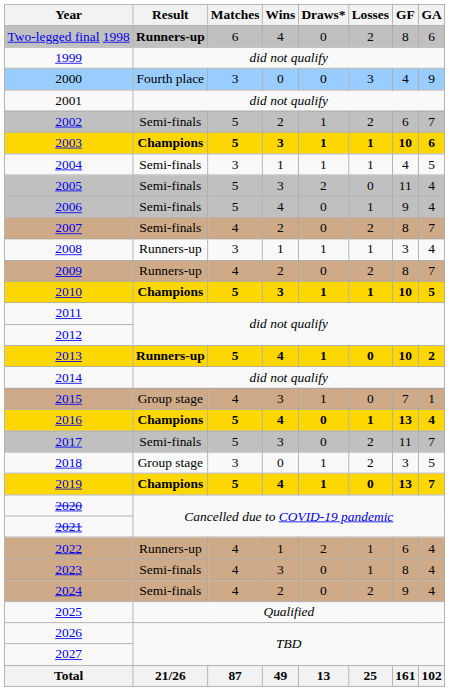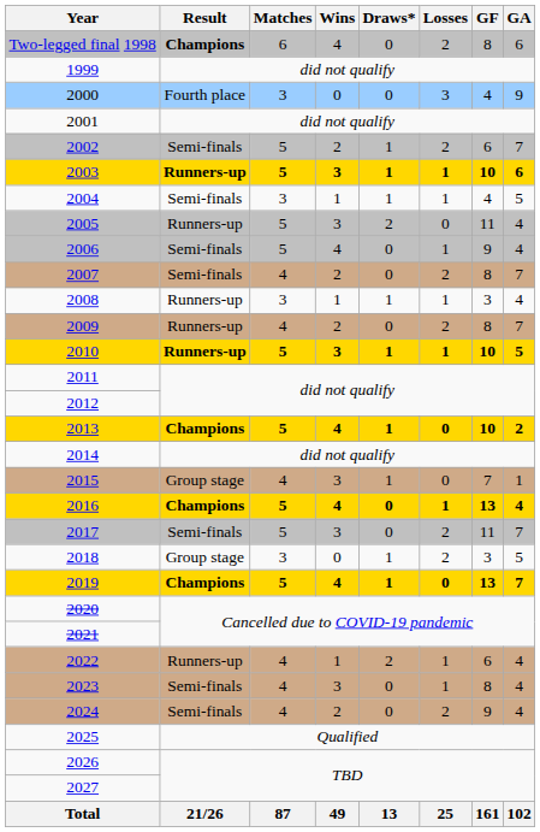 <table class="wikitable" style="text-align: center;">
 <tr>
 <th>Year</th>
 <th>Result</th>
 <th>Matches</th>
 <th>Wins</th>
 <th>Draws*</th>
 <th>Losses</th>
 <th>GF</th>
 <th>GA</th>
 </tr>
 <tr bgcolor=silver>
 <td><a href='#'>Two-legged final</a> <a href='#'>1998</a></td>
-<td><strong>Runners-up</strong></td>
+<td><strong>Champions</strong></td>
 <td>6</td>
 <td>4</td>
 <td>0</td>
 <td>2</td>
 <td>8</td>
 <td>6</td>
 </tr>
 <tr>
 <td> <a href='#'>1999</a></td>
 <td colspan=7><em>did not qualify</em></td>
 </tr>
 <tr style="background:#9acdff;">
 <td> 2000</td>
 <td>Fourth place</td>
 <td>3</td>
 <td>0</td>
 <td>0</td>
 <td>3</td>
 <td>4</td>
 <td>9</td>
 </tr>
 <tr>
 <td> 2001</td>
 <td colspan=7><em>did not qualify</em></td>
 </tr>
 <tr bgcolor=silver>
 <td> <a href='#'>2002</a></td>
 <td>Semi-finals</td>
 <td>5</td>
 <td>2</td>
 <td>1</td>
 <td>2</td>
 <td>6</td>
 <td>7</td>
 </tr>
 <tr bgcolor=gold>
 <td> <a href='#'>2003</a></td>
-<td><strong>Champions</strong></td>
+<td><strong>Runners-up</strong></td>
 <td><strong>5</strong></td>
 <td><strong>3</strong></td>
 <td><strong>1</strong></td>
 <td><strong>1</strong></td>
 <td><strong>10</strong></td>
 <td><strong>6</strong></td>
 </tr>
 <tr>
 <td> <a href='#'>2004</a></td>
 <td>Semi-finals</td>
 <td>3</td>
 <td>1</td>
 <td>1</td>
 <td>1</td>
 <td>4</td>
 <td>5</td>
 </tr>
 <tr bgcolor=silver>
 <td> <a href='#'>2005</a></td>
-<td>Semi-finals</td>
+<td>Runners-up</td>
 <td>5</td>
 <td>3</td>
 <td>2</td>
 <td>0</td>
 <td>11</td>
 <td>4</td>
 </tr>
 <tr bgcolor=silver>
 <td> <a href='#'>2006</a></td>
 <td>Semi-finals</td>
 <td>5</td>
 <td>4</td>
 <td>0</td>
 <td>1</td>
 <td>9</td>
 <td>4</td>
 </tr>
 <tr bgcolor=#CFAA88>
 <td> <a href='#'>2007</a></td>
 <td>Semi-finals</td>
 <td>4</td>
 <td>2</td>
 <td>0</td>
 <td>2</td>
 <td>8</td>
 <td>7</td>
 </tr>
 <tr>
 <td> <a href='#'>2008</a></td>
 <td>Runners-up</td>
 <td>3</td>
 <td>1</td>
 <td>1</td>
 <td>1</td>
 <td>3</td>
 <td>4</td>
 </tr>
 <tr bgcolor=#CFAA88>
 <td> <a href='#'>2009</a></td>
 <td>Runners-up</td>
 <td>4</td>
 <td>2</td>
 <td>0</td>
 <td>2</td>
 <td>8</td>
 <td>7</td>
 </tr>
 <tr bgcolor=gold>
 <td> <a href='#'>2010</a></td>
-<td><strong>Champions</strong></td>
+<td><strong>Runners-up</strong></td>
 <td><strong>5</strong></td>
 <td><strong>3</strong></td>
 <td><strong>1</strong></td>
 <td><strong>1</strong></td>
 <td><strong>10</strong></td>
 <td><strong>5</strong></td>
 </tr>
 <tr>
 <td> <a href='#'>2011</a></td>
 <td colspan=7 rowspan=2><em>did not qualify</em></td>
 </tr>
 <tr>
 <td> <a href='#'>2012</a></td>
 </tr>
 <tr bgcolor=gold>
 <td> <a href='#'>2013</a></td>
-<td><strong>Runners-up</strong></td>
+<td><strong>Champions</strong></td>
 <td><strong>5</strong></td>
 <td><strong>4</strong></td>
 <td><strong>1</strong></td>
 <td><strong>0</strong></td>
 <td><strong>10</strong></td>
 <td><strong>2</strong></td>
 </tr>
 <tr>
 <td> <a href='#'>2014</a></td>
 <td colspan=7><em>did not qualify</em></td>
 </tr>
 <tr bgcolor=#CFAA88>
 <td> <a href='#'>2015</a></td>
 <td>Group stage</td>
 <td>4</td>
 <td>3</td>
 <td>1</td>
 <td>0</td>
 <td>7</td>
 <td>1</td>
 </tr>
 <tr bgcolor=gold>
 <td> <a href='#'>2016</a></td>
 <td><strong>Champions</strong></td>
 <td><strong>5</strong></td>
 <td><strong>4</strong></td>
 <td><strong>0</strong></td>
 <td><strong>1</strong></td>
 <td><strong>13</strong></td>
 <td><strong>4</strong></td>
 </tr>
 <tr bgcolor=silver>
 <td> <a href='#'>2017</a></td>
 <td>Semi-finals</td>
 <td>5</td>
 <td>3</td>
 <td>0</td>
 <td>2</td>
 <td>11</td>
 <td>7</td>
 </tr>
 <tr>
 <td> <a href='#'>2018</a></td>
 <td>Group stage</td>
 <td>3</td>
 <td>0</td>
 <td>1</td>
 <td>2</td>
 <td>3</td>
 <td>5</td>
 </tr>
 <tr bgcolor=gold>
 <td> <a href='#'>2019</a></td>
 <td><strong>Champions</strong></td>
 <td><strong>5</strong></td>
 <td><strong>4</strong></td>
 <td><strong>1</strong></td>
 <td><strong>0</strong></td>
 <td><strong>13</strong></td>
 <td><strong>7</strong></td>
 </tr>
 <tr>
 <td> <a href='#'><del>2020</del></a></td>
 <td colspan=7 rowspan=2><em>Cancelled due to <a href='#'>COVID-19 pandemic</a></em></td>
 </tr>
 <tr>
 <td> <a href='#'><del>2021</del></a></td>
 </tr>
 <tr bgcolor=#CFAA88>
 <td> <a href='#'>2022</a></td>
 <td>Runners-up</td>
 <td>4</td>
 <td>1</td>
 <td>2</td>
 <td>1</td>
 <td>6</td>
 <td>4</td>
 </tr>
 <tr bgcolor=#CFAA88>
 <td> <a href='#'>2023</a></td>
 <td>Semi-finals</td>
 <td>4</td>
 <td>3</td>
 <td>0</td>
 <td>1</td>
 <td>8</td>
 <td>4</td>
 </tr>
 <tr bgcolor=#CFAA88>
 <td> <a href='#'>2024</a></td>
 <td>Semi-finals</td>
 <td>4</td>
 <td>2</td>
 <td>0</td>
 <td>2</td>
 <td>9</td>
 <td>4</td>
 </tr>
 <tr>
 <td> <a href='#'>2025</a></td>
 <td colspan=7><em>Qualified</em></td>
 </tr>
 <tr>
 <td> <a href='#'>2026</a></td>
 <td rowspan=2 colspan=7><em>TBD</em></td>
 </tr>
 <tr>
 <td> <a href='#'>2027</a></td>
 </tr>
 <tr>
 <th>Total</th>
 <th>21/26</th>
 <th>87</th>
 <th>49</th>
 <th>13</th>
 <th>25</th>
 <th>161</th>
 <th>102</th>
 </tr>
 </table>
